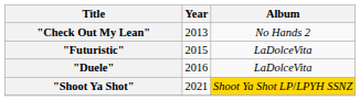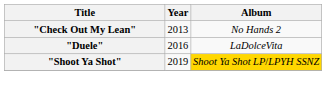 <table class="wikitable plainrowheaders" style="text-align:center;">
 <tr>
 <th scope="col" rowspan="1" style="width:15em;">Title</th>
 <th scope="col" rowspan="1">Year</th>
 <th scope="col" rowspan="1">Album</th>
 </tr>
 <tr>
 <th scope="row">"Check Out My Lean"<br></th>
 <td>2013</td>
 <td><em>No Hands 2</em></td>
 </tr>
 <tr>
-<th scope="row">"Futuristic"</th>
-<td>2015</td>
-<td><em>LaDolceVita</em></td>
-</tr>
-<tr>
 <th scope="row">"Duele"</th>
 <td>2016</td>
 <td><em>LaDolceVita</em></td>
 </tr>
 <tr>
 <th scope="row">"Shoot Ya Shot"</th>
-<td>2021</td>
+<td>2019</td>
 <td style="background: gold;"><em>Shoot Ya Shot LP</em>/<em>LPYH SSNZ</em></td>
 </tr>
 <tr>
 </tr>
 </table>
